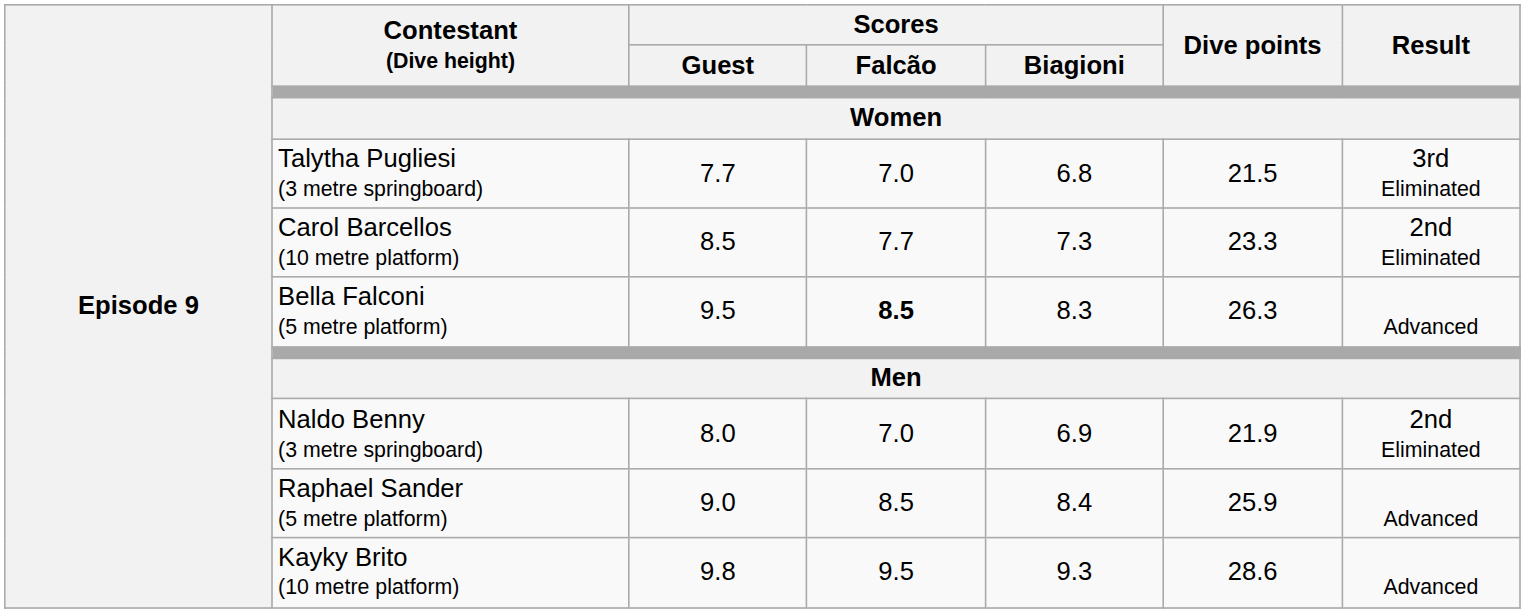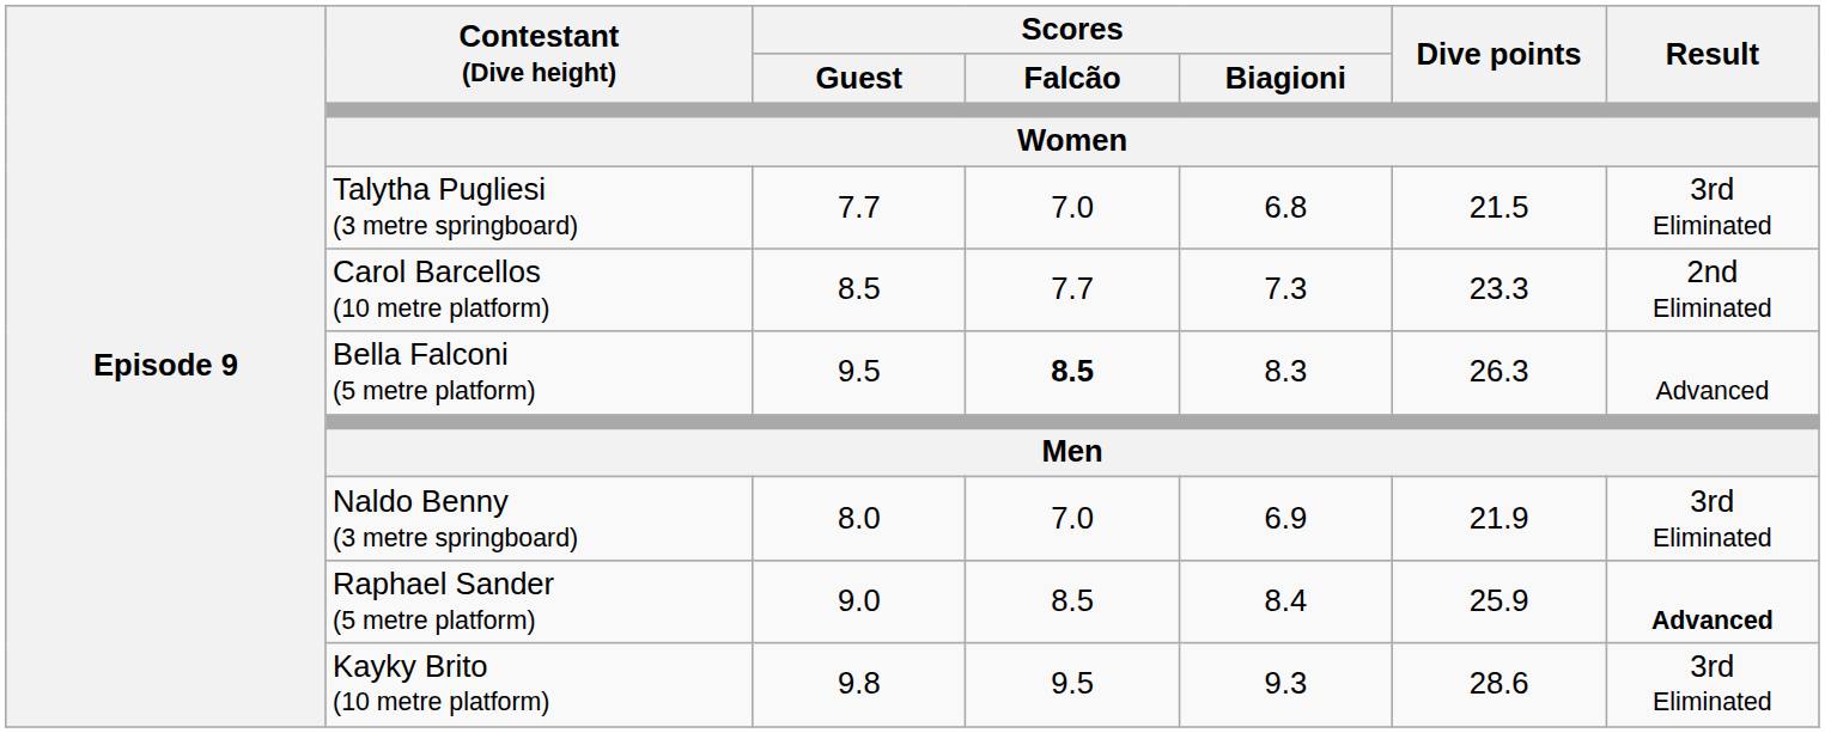 <table class="wikitable" style="text-align:center; width:75%;">
 <tr>
 <th rowspan=12 style="width:15%;">Episode 9<br><small></small></th>
 <th rowspan=02 style="width:20%;">Contestant<br><small>(Dive height)</small></th>
 <th colspan=03 style="width:30%;">Scores</th>
 <th rowspan=02 style="width:10%;">Dive points</th>
 <th rowspan=02 style="width:10%;">Result</th>
 </tr>
 <tr>
 <th style="width:10%;">Guest</th>
 <th style="width:10%;">Falcão</th>
 <th style="width:10%;">Biagioni</th>
 </tr>
 <tr>
 <td colspan=6 bgcolor="#A9A9A9"></td>
 </tr>
 <tr>
 <th colspan=6>Women</th>
 </tr>
 <tr>
 <td align="left">Talytha Pugliesi<br><small>(3 metre springboard)</small></td>
 <td>7.7</td>
 <td>7.0</td>
 <td>6.8</td>
 <td>21.5</td>
 <td>3rd<br><small>Eliminated</small></td>
 </tr>
 <tr>
 <td align="left">Carol Barcellos<br><small>(10 metre platform)</small></td>
 <td>8.5</td>
 <td>7.7</td>
 <td>7.3</td>
 <td>23.3</td>
 <td>2nd<br><small>Eliminated</small></td>
 </tr>
 <tr>
 <td align="left">Bella Falconi<br><small>(5 metre platform)</small></td>
 <td>9.5</td>
 <td><strong>8.5</strong></td>
 <td>8.3</td>
 <td>26.3</td>
 <td><br><small>Advanced</small></td>
 </tr>
 <tr>
 <td colspan=6 bgcolor="#A9A9A9"></td>
 </tr>
 <tr>
 <th colspan=6>Men</th>
 </tr>
 <tr>
 <td align="left">Naldo Benny<br><small>(3 metre springboard)</small></td>
 <td>8.0</td>
 <td>7.0</td>
 <td>6.9</td>
 <td>21.9</td>
-<td>2nd<br><small>Eliminated</small></td>
+<td>3rd<br><small>Eliminated</small></td>
 </tr>
 <tr>
 <td align="left">Raphael Sander<br><small>(5 metre platform)</small></td>
 <td>9.0</td>
 <td>8.5</td>
 <td>8.4</td>
 <td>25.9</td>
-<td><br><small>Advanced</small></td>
+<td><strong><br><small>Advanced</small></strong></td>
 </tr>
 <tr>
 <td align="left">Kayky Brito<br><small>(10 metre platform)</small></td>
 <td>9.8</td>
 <td>9.5</td>
 <td>9.3</td>
 <td>28.6</td>
-<td><br><small>Advanced</small></td>
+<td>3rd<br><small>Eliminated</small></td>
 </tr>
 </table>
